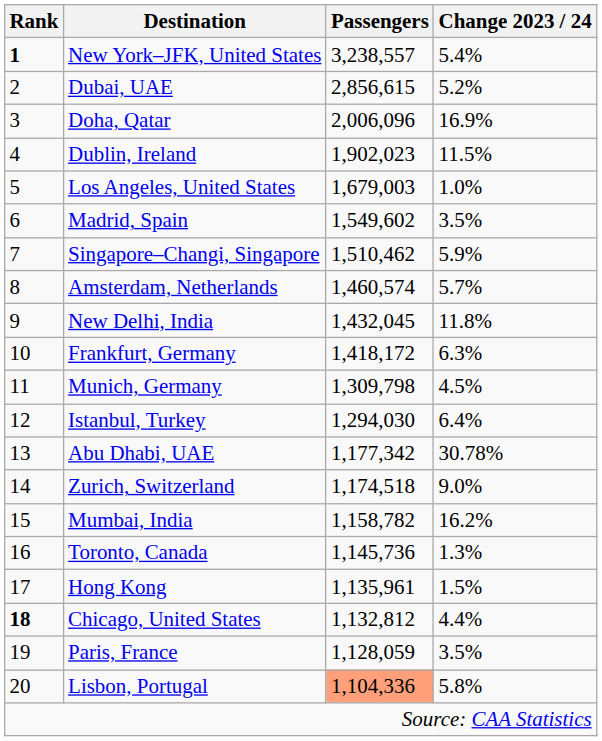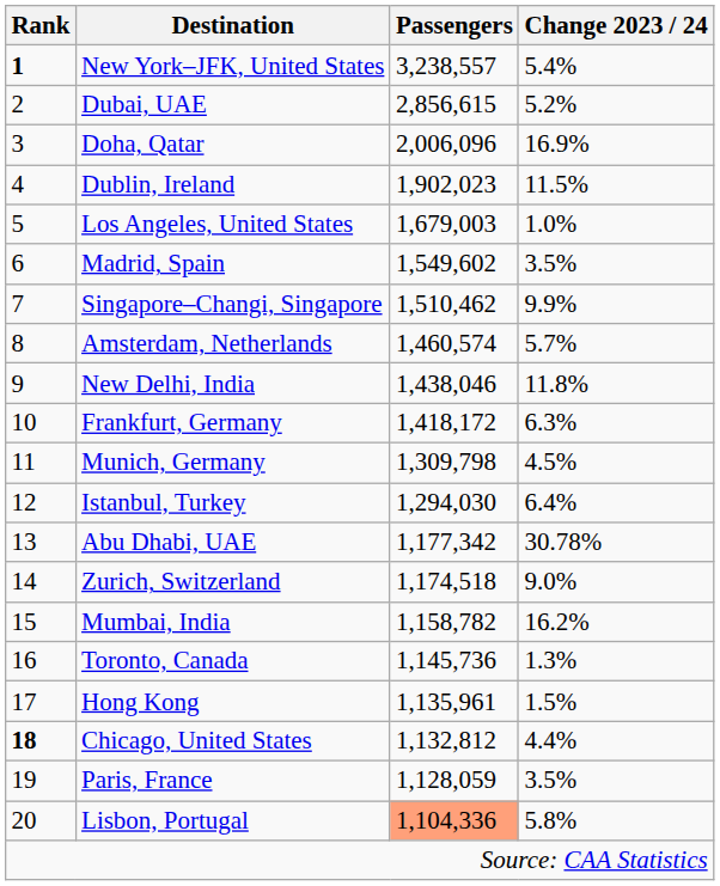 <table class="wikitable sortable" style="width:align">
 <tr>
 <th>Rank</th>
 <th>Destination</th>
 <th>Passengers</th>
 <th>Change 2023 / 24</th>
 </tr>
 <tr>
 <td><strong>1</strong></td>
 <td> <a href='#'>New York–JFK, United States</a></td>
 <td>3,238,557</td>
 <td> 5.4%</td>
 </tr>
 <tr>
 <td>2</td>
 <td> <a href='#'>Dubai, UAE</a></td>
 <td>2,856,615</td>
 <td> 5.2%</td>
 </tr>
 <tr>
 <td>3</td>
 <td> <a href='#'>Doha, Qatar</a></td>
 <td>2,006,096</td>
 <td> 16.9%</td>
 </tr>
 <tr>
 <td>4</td>
 <td> <a href='#'>Dublin, Ireland</a></td>
 <td>1,902,023</td>
 <td> 11.5%</td>
 </tr>
 <tr>
 <td>5</td>
 <td> <a href='#'>Los Angeles, United States</a></td>
 <td>1,679,003</td>
 <td> 1.0%</td>
 </tr>
 <tr>
 <td>6</td>
 <td> <a href='#'>Madrid, Spain</a></td>
 <td>1,549,602</td>
 <td> 3.5%</td>
 </tr>
 <tr>
 <td>7</td>
 <td> <a href='#'>Singapore–Changi, Singapore</a></td>
 <td>1,510,462</td>
-<td> 5.9%</td>
+<td> 9.9%</td>
 </tr>
 <tr>
 <td>8</td>
 <td> <a href='#'>Amsterdam, Netherlands</a></td>
 <td>1,460,574</td>
 <td> 5.7%</td>
 </tr>
 <tr>
 <td>9</td>
 <td> <a href='#'>New Delhi, India</a></td>
-<td>1,432,045</td>
+<td>1,438,046</td>
 <td> 11.8%</td>
 </tr>
 <tr>
 <td>10</td>
 <td> <a href='#'>Frankfurt, Germany</a></td>
 <td>1,418,172</td>
 <td> 6.3%</td>
 </tr>
 <tr>
 <td>11</td>
 <td> <a href='#'>Munich, Germany</a></td>
 <td>1,309,798</td>
 <td> 4.5%</td>
 </tr>
 <tr>
 <td>12</td>
 <td> <a href='#'>Istanbul, Turkey</a></td>
 <td>1,294,030</td>
 <td> 6.4%</td>
 </tr>
 <tr>
 <td>13</td>
 <td> <a href='#'>Abu Dhabi, UAE</a></td>
 <td>1,177,342</td>
 <td> 30.78%</td>
 </tr>
 <tr>
 <td>14</td>
 <td> <a href='#'>Zurich, Switzerland</a></td>
 <td>1,174,518</td>
 <td> 9.0%</td>
 </tr>
 <tr>
 <td>15</td>
 <td> <a href='#'>Mumbai, India</a></td>
 <td>1,158,782</td>
 <td> 16.2%</td>
 </tr>
 <tr>
 <td>16</td>
 <td> <a href='#'>Toronto, Canada</a></td>
 <td>1,145,736</td>
 <td> 1.3%</td>
 </tr>
 <tr>
 <td>17</td>
 <td> <a href='#'>Hong Kong</a></td>
 <td>1,135,961</td>
 <td> 1.5%</td>
 </tr>
 <tr>
 <td><strong>18</strong></td>
 <td> <a href='#'>Chicago, United States</a></td>
 <td>1,132,812</td>
 <td> 4.4%</td>
 </tr>
 <tr>
 <td>19</td>
 <td> <a href='#'>Paris, France</a></td>
 <td>1,128,059</td>
 <td> 3.5%</td>
 </tr>
 <tr>
 <td>20</td>
 <td> <a href='#'>Lisbon, Portugal</a></td>
 <td style="background: lightsalmon;">1,104,336</td>
 <td> 5.8%</td>
 </tr>
 <tr class="sortbottom">
 <td colspan="4" style="text-align:right;"><em>Source: <a href='#'>CAA Statistics</a></em></td>
 </tr>
 </table>
